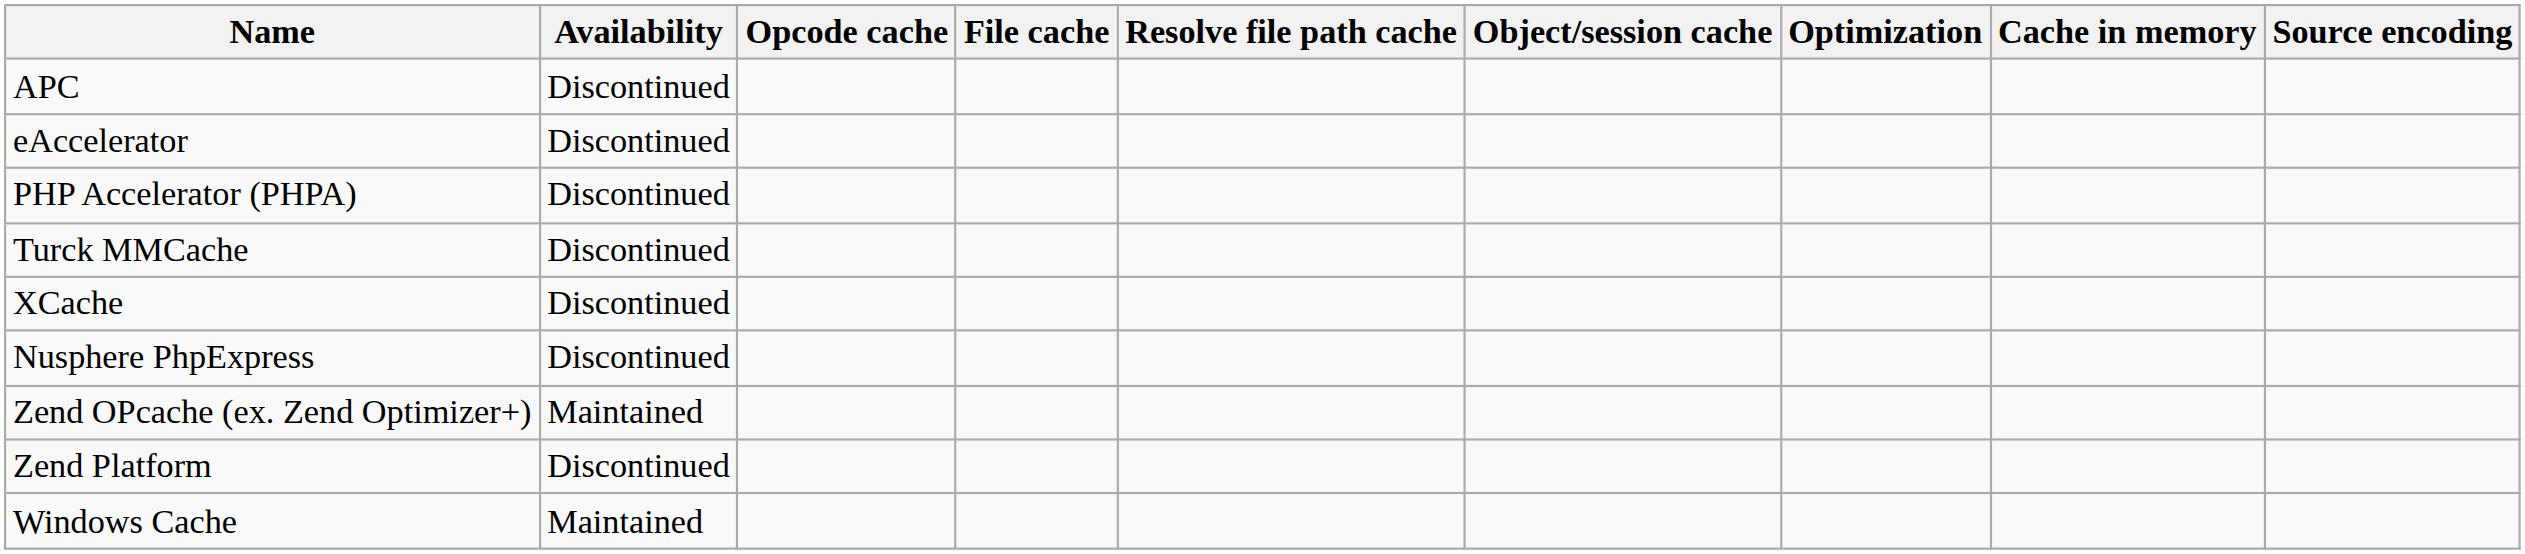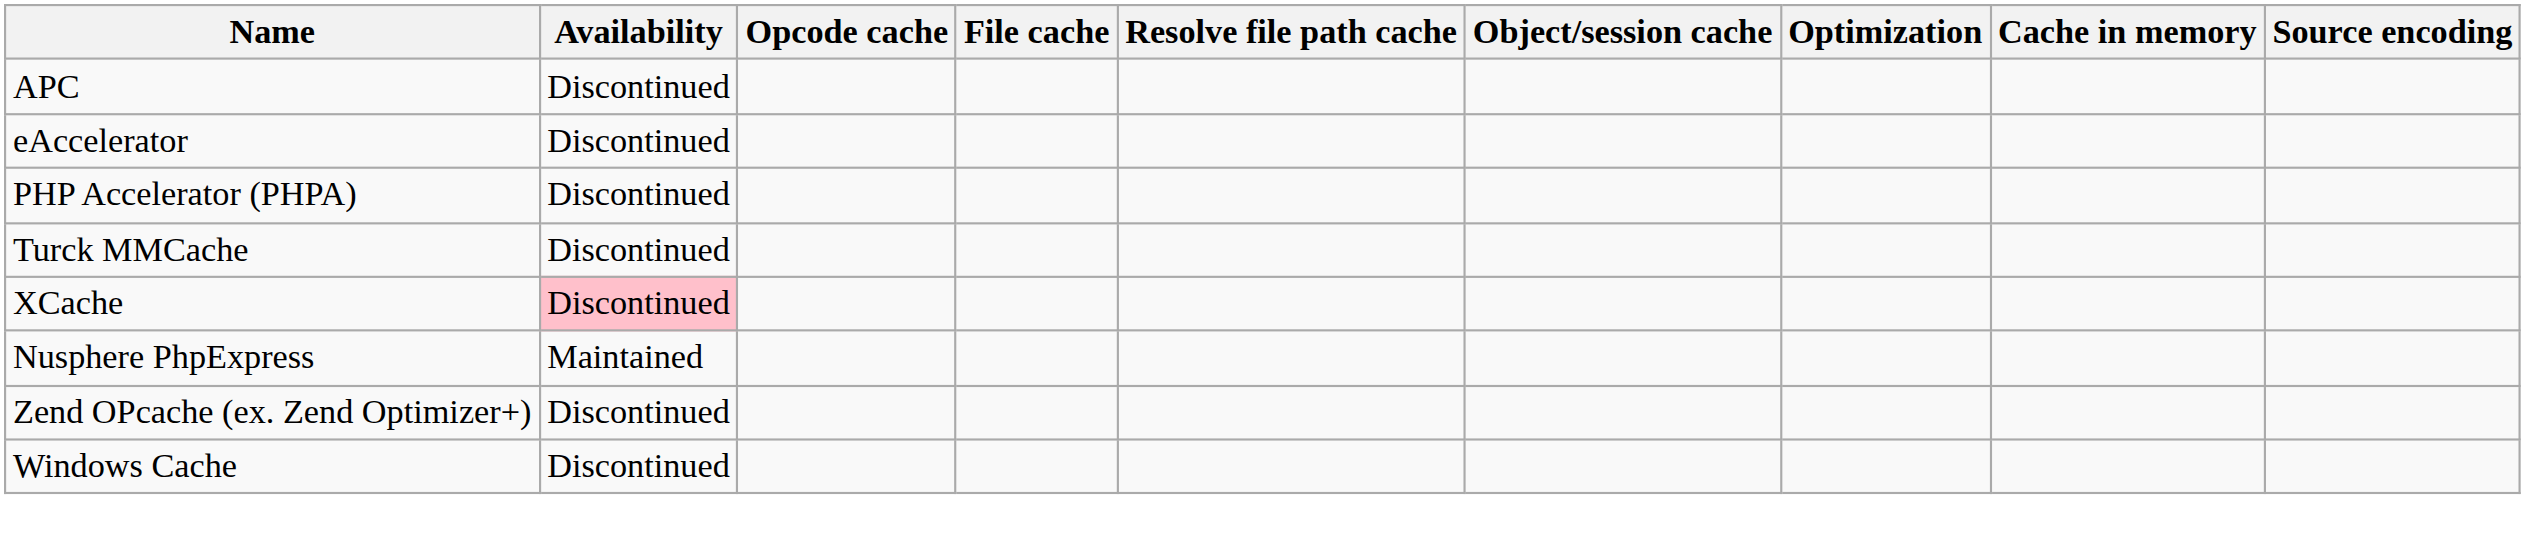 <table class="wikitable sortable">
 <tr>
 <th>Name</th>
 <th>Availability</th>
 <th>Opcode cache</th>
 <th>File cache</th>
 <th>Resolve file path cache</th>
 <th>Object/session cache</th>
 <th>Optimization</th>
 <th>Cache in memory</th>
 <th>Source encoding</th>
 </tr>
 <tr>
 <td>APC</td>
 <td>Discontinued</td>
 <td></td>
 <td></td>
 <td></td>
 <td></td>
 <td></td>
 <td></td>
 <td></td>
 </tr>
 <tr>
 <td>eAccelerator</td>
 <td>Discontinued</td>
 <td></td>
 <td></td>
 <td></td>
 <td></td>
 <td></td>
 <td></td>
 <td></td>
 </tr>
 <tr>
 <td>PHP Accelerator (PHPA)</td>
 <td>Discontinued</td>
 <td></td>
 <td></td>
 <td></td>
 <td></td>
 <td></td>
 <td></td>
 <td></td>
 </tr>
 <tr>
 <td>Turck MMCache</td>
 <td>Discontinued</td>
 <td></td>
 <td></td>
 <td></td>
 <td></td>
 <td></td>
 <td></td>
 <td></td>
 </tr>
 <tr>
 <td>XCache</td>
-<td>Discontinued</td>
+<td style="background: pink;">Discontinued</td>
 <td></td>
 <td></td>
 <td></td>
 <td></td>
 <td></td>
 <td></td>
 <td></td>
 </tr>
 <tr>
 <td>Nusphere PhpExpress</td>
-<td>Discontinued</td>
+<td>Maintained</td>
 <td></td>
 <td></td>
 <td></td>
 <td></td>
 <td></td>
 <td></td>
 <td></td>
 </tr>
 <tr>
 <td>Zend OPcache (ex. Zend Optimizer+)</td>
-<td>Maintained</td>
-<td></td>
-<td></td>
-<td></td>
-<td></td>
-<td></td>
-<td></td>
-<td></td>
-</tr>
-<tr>
-<td>Zend Platform</td>
 <td>Discontinued</td>
 <td></td>
 <td></td>
 <td></td>
 <td></td>
 <td></td>
 <td></td>
 <td></td>
 </tr>
 <tr>
 <td>Windows Cache</td>
-<td>Maintained</td>
+<td>Discontinued</td>
 <td></td>
 <td></td>
 <td></td>
 <td></td>
 <td></td>
 <td></td>
 <td></td>
 </tr>
 </table>
